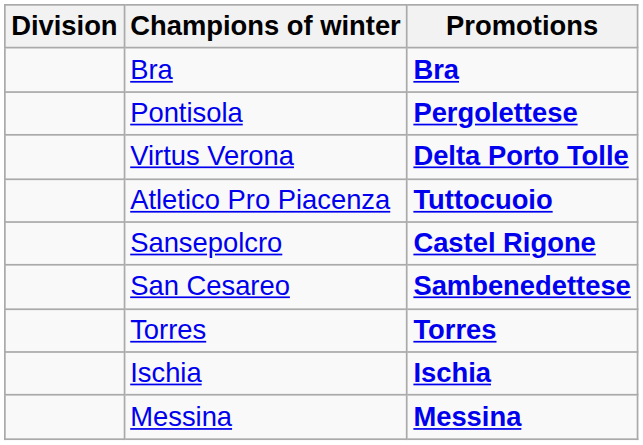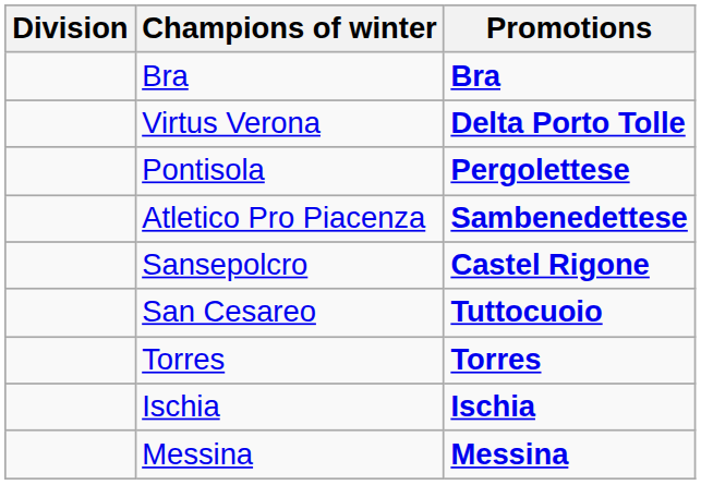 <table class="wikitable">
 <tr>
 <th>Division</th>
 <th>Champions of winter</th>
 <th>Promotions</th>
 </tr>
 <tr>
 <td></td>
 <td><a href='#'>Bra</a></td>
 <td><strong><a href='#'>Bra</a></strong></td>
 </tr>
 <tr>
 <td></td>
+<td><a href='#'>Virtus Verona</a></td>
+<td><strong><a href='#'>Delta Porto Tolle</a></strong></td>
+</tr>
+<tr>
+<td></td>
 <td><a href='#'>Pontisola</a></td>
 <td><strong><a href='#'>Pergolettese</a></strong></td>
 </tr>
 <tr>
 <td></td>
-<td><a href='#'>Virtus Verona</a></td>
-<td><strong><a href='#'>Delta Porto Tolle</a></strong></td>
-</tr>
-<tr>
-<td></td>
 <td><a href='#'>Atletico Pro Piacenza</a></td>
-<td><strong><a href='#'>Tuttocuoio</a></strong></td>
+<td><strong><a href='#'>Sambenedettese</a></strong></td>
 </tr>
 <tr>
 <td></td>
 <td><a href='#'>Sansepolcro</a></td>
 <td><strong><a href='#'>Castel Rigone</a></strong></td>
 </tr>
 <tr>
 <td></td>
 <td><a href='#'>San Cesareo</a></td>
-<td><strong><a href='#'>Sambenedettese</a></strong></td>
+<td><strong><a href='#'>Tuttocuoio</a></strong></td>
 </tr>
 <tr>
 <td></td>
 <td><a href='#'>Torres</a></td>
 <td><strong><a href='#'>Torres</a></strong></td>
 </tr>
 <tr>
 <td></td>
 <td><a href='#'>Ischia</a></td>
 <td><strong><a href='#'>Ischia</a></strong></td>
 </tr>
 <tr>
 <td></td>
 <td><a href='#'>Messina</a></td>
 <td><strong><a href='#'>Messina</a></strong></td>
 </tr>
 </table>
